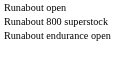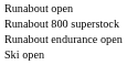 <table>
 <tr>
 <td>Runabout open</td>
 <td></td>
 <td></td>
 <td></td>
 </tr>
 <tr>
 <td>Runabout 800 superstock</td>
 <td></td>
 <td></td>
 <td></td>
 </tr>
 <tr>
 <td>Runabout endurance open</td>
 <td></td>
 <td></td>
 <td></td>
 </tr>
+<tr>
+<td>Ski open</td>
+<td></td>
+<td></td>
+<td></td>
+</tr>
 </table>
